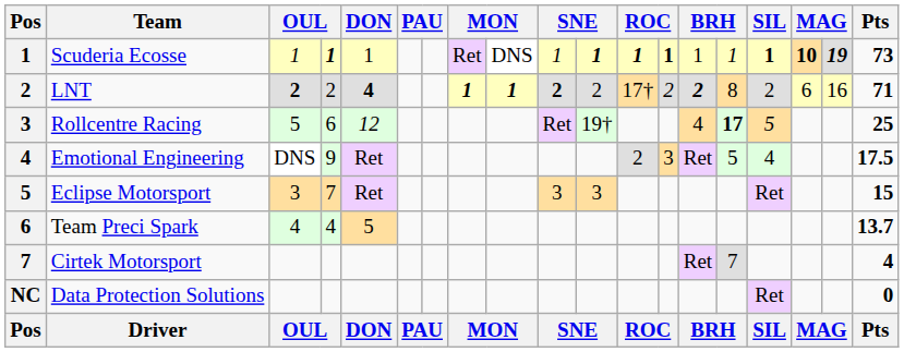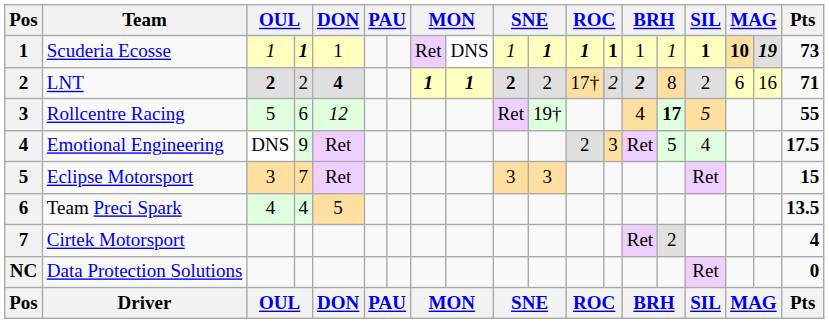 <table class="wikitable" style="font-size: 85%; text-align: center;">
 <tr valign="top">
 <th valign="middle">Pos</th>
 <th valign="middle">Team</th>
 <th colspan=2><a href='#'>OUL</a><br></th>
 <th><a href='#'>DON</a><br></th>
 <th colspan=2><a href='#'>PAU</a><br></th>
 <th colspan=2><a href='#'>MON</a><br></th>
 <th colspan=2><a href='#'>SNE</a><br></th>
 <th colspan=2><a href='#'>ROC</a><br></th>
 <th colspan=2><a href='#'>BRH</a><br></th>
 <th><a href='#'>SIL</a><br></th>
 <th colspan=2><a href='#'>MAG</a><br></th>
 <th valign="middle">Pts</th>
 </tr>
 <tr>
 <th>1</th>
 <td align=left> <a href='#'>Scuderia Ecosse</a></td>
 <td style="background:#ffffbf;"><em>1</em></td>
 <td style="background:#ffffbf;"><strong><em>1</em></strong></td>
 <td style="background:#ffffbf;">1</td>
 <td></td>
 <td></td>
 <td style="background:#efcfff;">Ret</td>
 <td style="background:#ffffff;">DNS</td>
 <td style="background:#ffffbf;"><em>1</em></td>
 <td style="background:#ffffbf;"><strong><em>1</em></strong></td>
 <td style="background:#ffffbf;"><strong><em>1</em></strong></td>
 <td style="background:#ffffbf;"><strong>1</strong></td>
 <td style="background:#ffffbf;">1</td>
 <td style="background:#ffffbf;"><em>1</em></td>
 <td style="background:#ffffbf;"><strong>1</strong></td>
 <td style="background:#ffdf9f;"><strong>10</strong></td>
 <td style="background:#dfdfdf;"><strong><em>19</em></strong></td>
 <td align="right"><strong>73</strong></td>
 </tr>
 <tr>
 <th>2</th>
 <td align=left> <a href='#'>LNT</a></td>
 <td style="background:#dfdfdf;"><strong>2</strong></td>
 <td style="background:#dfdfdf;">2</td>
 <td style="background:#dfdfdf;"><strong>4</strong></td>
 <td></td>
 <td></td>
 <td style="background:#ffffbf;"><strong><em>1</em></strong></td>
 <td style="background:#ffffbf;"><strong><em>1</em></strong></td>
 <td style="background:#dfdfdf;"><strong>2</strong></td>
 <td style="background:#dfdfdf;">2</td>
 <td style="background:#ffdf9f;">17†</td>
 <td style="background:#dfdfdf;"><em>2</em></td>
 <td style="background:#dfdfdf;"><strong><em>2</em></strong></td>
 <td style="background:#ffdf9f;">8</td>
 <td style="background:#dfdfdf;">2</td>
 <td style="background:#ffffbf;">6</td>
 <td style="background:#ffffbf;">16</td>
 <td align="right"><strong>71</strong></td>
 </tr>
 <tr>
 <th>3</th>
 <td align=left> <a href='#'>Rollcentre Racing</a></td>
 <td style="background:#dfffdf;">5</td>
 <td style="background:#dfffdf;">6</td>
 <td style="background:#dfffdf;"><em>12</em></td>
 <td></td>
 <td></td>
 <td></td>
 <td></td>
 <td style="background:#efcfff;">Ret</td>
 <td style="background:#dfffdf;">19†</td>
 <td></td>
 <td></td>
 <td style="background:#ffdf9f;">4</td>
 <td style="background:#dfffdf;"><strong>17</strong></td>
 <td style="background:#ffdf9f;"><em>5</em></td>
 <td></td>
 <td></td>
-<td align="right"><strong>25</strong></td>
+<td align="right"><strong>55</strong></td>
 </tr>
 <tr>
 <th>4</th>
 <td align=left> <a href='#'>Emotional Engineering</a></td>
 <td style="background:#ffffff;">DNS</td>
 <td style="background:#dfffdf;">9</td>
 <td style="background:#efcfff;">Ret</td>
 <td></td>
 <td></td>
 <td></td>
 <td></td>
 <td></td>
 <td></td>
 <td style="background:#dfdfdf;">2</td>
 <td style="background:#ffdf9f;">3</td>
 <td style="background:#efcfff;">Ret</td>
 <td style="background:#dfffdf;">5</td>
 <td style="background:#dfffdf;">4</td>
 <td></td>
 <td></td>
 <td align="right"><strong>17.5</strong></td>
 </tr>
 <tr>
 <th>5</th>
 <td align=left> <a href='#'>Eclipse Motorsport</a></td>
 <td style="background:#ffdf9f;">3</td>
 <td style="background:#ffdf9f;">7</td>
 <td style="background:#efcfff;">Ret</td>
 <td></td>
 <td></td>
 <td></td>
 <td></td>
 <td style="background:#ffdf9f;">3</td>
 <td style="background:#ffdf9f;">3</td>
 <td></td>
 <td></td>
 <td></td>
 <td></td>
 <td style="background:#efcfff;">Ret</td>
 <td></td>
 <td></td>
 <td align="right"><strong>15</strong></td>
 </tr>
 <tr>
 <th>6</th>
 <td align=left> Team <a href='#'>Preci Spark</a></td>
 <td style="background:#dfffdf;">4</td>
 <td style="background:#dfffdf;">4</td>
 <td style="background:#ffdf9f;">5</td>
 <td></td>
 <td></td>
 <td></td>
 <td></td>
 <td></td>
 <td></td>
 <td></td>
 <td></td>
 <td></td>
 <td></td>
 <td></td>
 <td></td>
 <td></td>
-<td align="right"><strong>13.7</strong></td>
+<td align="right"><strong>13.5</strong></td>
 </tr>
 <tr>
 <th>7</th>
 <td align=left> <a href='#'>Cirtek Motorsport</a></td>
 <td></td>
 <td></td>
 <td></td>
 <td></td>
 <td></td>
 <td></td>
 <td></td>
 <td></td>
 <td></td>
 <td></td>
 <td></td>
 <td style="background:#efcfff;">Ret</td>
-<td style="background:#dfdfdf;">7</td>
+<td style="background:#dfdfdf;">2</td>
 <td></td>
 <td></td>
 <td></td>
 <td align="right"><strong>4</strong></td>
 </tr>
 <tr>
 <th>NC</th>
 <td align=left> <a href='#'>Data Protection Solutions</a></td>
 <td></td>
 <td></td>
 <td></td>
 <td></td>
 <td></td>
 <td></td>
 <td></td>
 <td></td>
 <td></td>
 <td></td>
 <td></td>
 <td></td>
 <td></td>
 <td style="background:#efcfff;">Ret</td>
 <td></td>
 <td></td>
 <td align="right"><strong>0</strong></td>
 </tr>
 <tr>
 <th valign="middle">Pos</th>
 <th valign="middle">Driver</th>
 <th colspan=2><a href='#'>OUL</a><br></th>
 <th><a href='#'>DON</a><br></th>
 <th colspan=2><a href='#'>PAU</a><br></th>
 <th colspan=2><a href='#'>MON</a><br></th>
 <th colspan=2><a href='#'>SNE</a><br></th>
 <th colspan=2><a href='#'>ROC</a><br></th>
 <th colspan=2><a href='#'>BRH</a><br></th>
 <th><a href='#'>SIL</a><br></th>
 <th colspan=2><a href='#'>MAG</a><br></th>
 <th valign="middle">Pts</th>
 </tr>
 </table>
